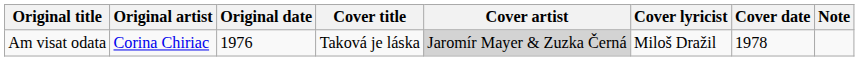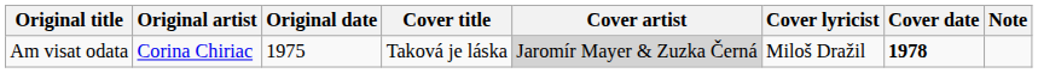 <table class="wikitable sortable">
 <tr>
 <th>Original title</th>
 <th>Original artist</th>
 <th nowrap=yes>Original date</th>
 <th>Cover title</th>
 <th>Cover artist</th>
 <th>Cover lyricist</th>
 <th nowrap=yes>Cover date</th>
 <th class=unsortable>Note</th>
 </tr>
 <tr>
 <td>Am visat odata</td>
 <td><a href='#'>Corina Chiriac</a></td>
-<td>1976</td>
+<td>1975</td>
 <td>Taková je láska</td>
 <td style="background: lightgrey;">Jaromír Mayer & Zuzka Černá</td>
 <td>Miloš Dražil</td>
-<td>1978</td>
+<td><strong>1978</strong></td>
 <td></td>
 </tr>
 </table>
